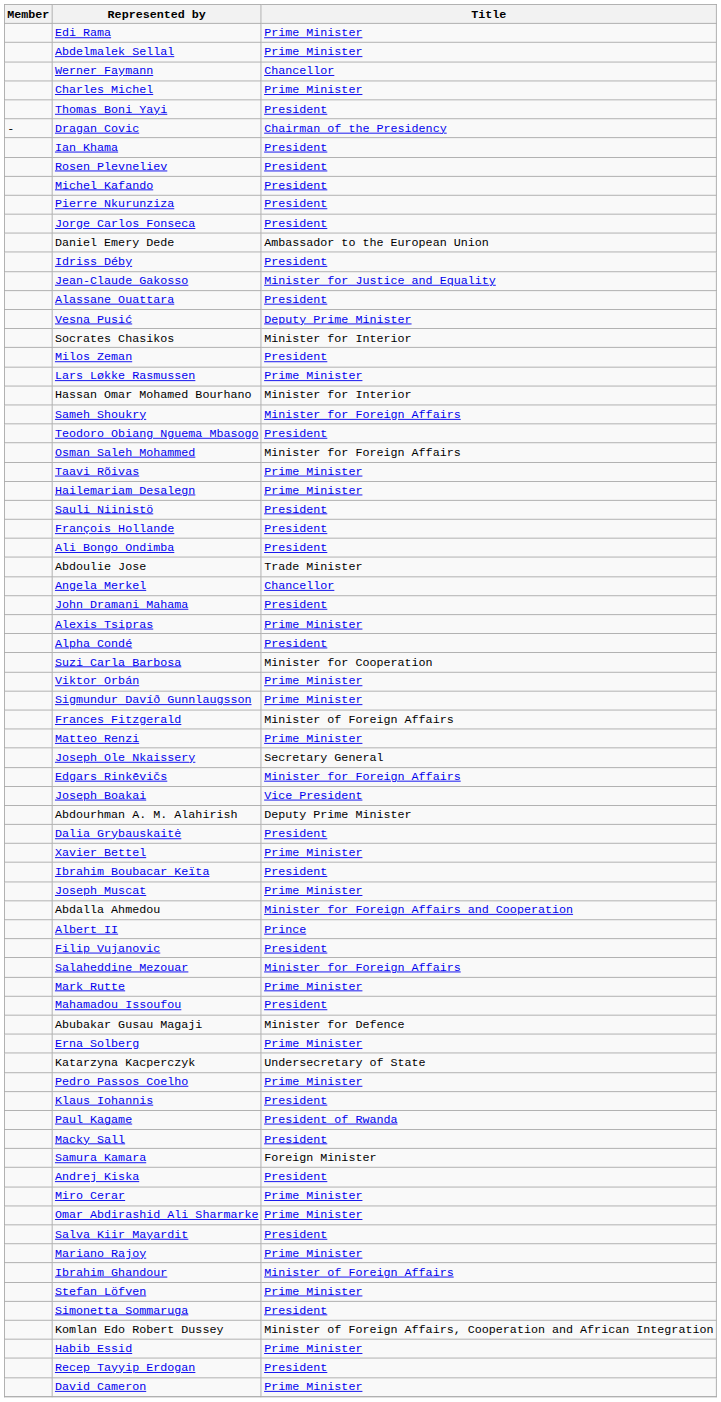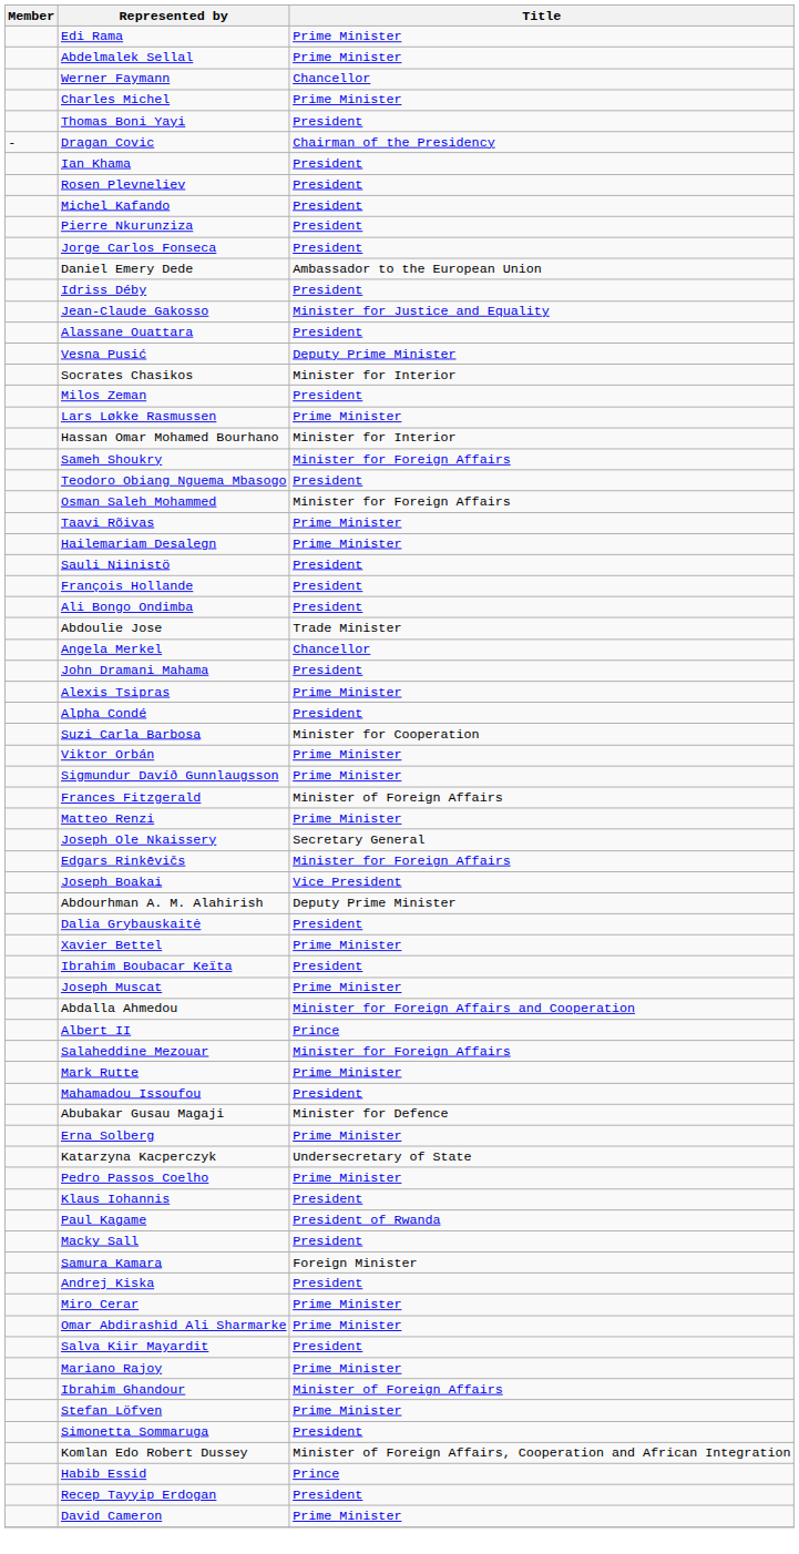 <table class="wikitable sortable">
 <tr>
 <th>Member</th>
 <th>Represented by</th>
 <th>Title</th>
 </tr>
 <tr>
 <td></td>
 <td><a href='#'>Edi Rama</a></td>
 <td><a href='#'>Prime Minister</a></td>
 </tr>
 <tr>
 <td></td>
 <td><a href='#'>Abdelmalek Sellal</a></td>
 <td><a href='#'>Prime Minister</a></td>
 </tr>
 <tr>
 <td></td>
 <td><a href='#'>Werner Faymann</a></td>
 <td><a href='#'>Chancellor</a></td>
 </tr>
 <tr>
 <td></td>
 <td><a href='#'>Charles Michel</a></td>
 <td><a href='#'>Prime Minister</a></td>
 </tr>
 <tr>
 <td></td>
 <td><a href='#'>Thomas Boni Yayi</a></td>
 <td><a href='#'>President</a></td>
 </tr>
 <tr>
 <td>-</td>
 <td><a href='#'>Dragan Covic</a></td>
 <td><a href='#'>Chairman of the Presidency</a></td>
 </tr>
 <tr>
 <td></td>
 <td><a href='#'>Ian Khama</a></td>
 <td><a href='#'>President</a></td>
 </tr>
 <tr>
 <td></td>
 <td><a href='#'>Rosen Plevneliev </a></td>
 <td><a href='#'>President</a></td>
 </tr>
 <tr>
 <td></td>
 <td><a href='#'>Michel Kafando</a></td>
 <td><a href='#'>President</a></td>
 </tr>
 <tr>
 <td></td>
 <td><a href='#'>Pierre Nkurunziza</a></td>
 <td><a href='#'> President</a></td>
 </tr>
 <tr>
 <td></td>
 <td><a href='#'>Jorge Carlos Fonseca</a></td>
 <td><a href='#'>President</a></td>
 </tr>
 <tr>
 <td></td>
 <td>Daniel Emery Dede</td>
 <td>Ambassador to the European Union</td>
 </tr>
 <tr>
 <td></td>
 <td><a href='#'>Idriss Déby</a></td>
 <td><a href='#'>President</a></td>
 </tr>
 <tr>
 <td></td>
 <td><a href='#'>Jean-Claude Gakosso</a></td>
 <td><a href='#'>Minister for Justice and Equality</a></td>
 </tr>
 <tr>
 <td></td>
 <td><a href='#'>Alassane Ouattara</a></td>
 <td><a href='#'>President</a></td>
 </tr>
 <tr>
 <td></td>
 <td><a href='#'>Vesna Pusić</a></td>
 <td><a href='#'>Deputy Prime Minister</a></td>
 </tr>
 <tr>
 <td></td>
 <td>Socrates Chasikos</td>
 <td>Minister for Interior</td>
 </tr>
 <tr>
 <td></td>
 <td><a href='#'>Milos Zeman</a></td>
 <td><a href='#'>President</a></td>
 </tr>
 <tr>
 <td></td>
 <td><a href='#'>Lars Løkke Rasmussen</a></td>
 <td><a href='#'>Prime Minister</a></td>
 </tr>
 <tr>
 <td></td>
 <td>Hassan Omar Mohamed Bourhano</td>
 <td>Minister for Interior</td>
 </tr>
 <tr>
 <td></td>
 <td><a href='#'>Sameh Shoukry</a></td>
 <td><a href='#'>Minister for Foreign Affairs</a></td>
 </tr>
 <tr>
 <td></td>
 <td><a href='#'>Teodoro Obiang Nguema Mbasogo</a></td>
 <td><a href='#'>President</a></td>
 </tr>
 <tr>
 <td></td>
 <td><a href='#'>Osman Saleh Mohammed</a></td>
 <td>Minister for Foreign Affairs</td>
 </tr>
 <tr>
 <td></td>
 <td><a href='#'>Taavi Rõivas</a></td>
 <td><a href='#'>Prime Minister</a></td>
 </tr>
 <tr>
 <td></td>
 <td><a href='#'>Hailemariam Desalegn</a></td>
 <td><a href='#'>Prime Minister</a></td>
 </tr>
 <tr>
 <td></td>
 <td><a href='#'>Sauli Niinistö</a></td>
 <td><a href='#'>President</a></td>
 </tr>
 <tr>
 <td></td>
 <td><a href='#'>François Hollande</a></td>
 <td><a href='#'>President</a></td>
 </tr>
 <tr>
 <td></td>
 <td><a href='#'>Ali Bongo Ondimba</a></td>
 <td><a href='#'>President</a></td>
 </tr>
 <tr>
 <td></td>
 <td>Abdoulie Jose</td>
 <td>Trade Minister</td>
 </tr>
 <tr>
 <td></td>
 <td><a href='#'>Angela Merkel</a></td>
 <td><a href='#'>Chancellor</a></td>
 </tr>
 <tr>
 <td></td>
 <td><a href='#'>John Dramani Mahama</a></td>
 <td><a href='#'>President</a></td>
 </tr>
 <tr>
 <td></td>
 <td><a href='#'>Alexis Tsipras</a></td>
 <td><a href='#'>Prime Minister</a></td>
 </tr>
 <tr>
 <td></td>
 <td><a href='#'>Alpha Condé</a></td>
 <td><a href='#'>President</a></td>
 </tr>
 <tr>
 <td></td>
 <td><a href='#'>Suzi Carla Barbosa</a></td>
 <td>Minister for Cooperation</td>
 </tr>
 <tr>
 <td></td>
 <td><a href='#'>Viktor Orbán</a></td>
 <td><a href='#'>Prime Minister</a></td>
 </tr>
 <tr>
 <td></td>
 <td><a href='#'>Sigmundur Davíð Gunnlaugsson</a></td>
 <td><a href='#'>Prime Minister</a></td>
 </tr>
 <tr>
 <td></td>
 <td><a href='#'>Frances Fitzgerald</a></td>
 <td>Minister of Foreign Affairs</td>
 </tr>
 <tr>
 <td></td>
 <td><a href='#'>Matteo Renzi</a></td>
 <td><a href='#'>Prime Minister</a></td>
 </tr>
 <tr>
 <td></td>
 <td><a href='#'>Joseph Ole Nkaissery</a></td>
 <td>Secretary General</td>
 </tr>
 <tr>
 <td></td>
 <td><a href='#'>Edgars Rinkēvičs</a></td>
 <td><a href='#'>Minister for Foreign Affairs</a></td>
 </tr>
 <tr>
 <td></td>
 <td><a href='#'>Joseph Boakai</a></td>
 <td><a href='#'>Vice President</a></td>
 </tr>
 <tr>
 <td></td>
 <td>Abdourhman A. M. Alahirish</td>
 <td>Deputy Prime Minister</td>
 </tr>
 <tr>
 <td></td>
 <td><a href='#'>Dalia Grybauskaitė</a></td>
 <td><a href='#'>President</a></td>
 </tr>
 <tr>
 <td></td>
 <td><a href='#'>Xavier Bettel</a></td>
 <td><a href='#'>Prime Minister</a></td>
 </tr>
 <tr>
 <td></td>
 <td><a href='#'>Ibrahim Boubacar Keïta</a></td>
 <td><a href='#'>President</a></td>
 </tr>
 <tr>
 <td></td>
 <td><a href='#'>Joseph Muscat</a></td>
 <td><a href='#'>Prime Minister</a></td>
 </tr>
 <tr>
 <td></td>
 <td>Abdalla Ahmedou</td>
 <td><a href='#'>Minister for Foreign Affairs and Cooperation</a></td>
 </tr>
 <tr>
 <td></td>
 <td><a href='#'>Albert II</a></td>
 <td><a href='#'>Prince</a></td>
 </tr>
 <tr>
 <td></td>
-<td><a href='#'>Filip Vujanovic</a></td>
-<td><a href='#'>President</a></td>
-</tr>
-<tr>
-<td></td>
 <td><a href='#'>Salaheddine Mezouar</a></td>
 <td><a href='#'>Minister for Foreign Affairs</a></td>
 </tr>
 <tr>
 <td></td>
 <td><a href='#'>Mark Rutte</a></td>
 <td><a href='#'>Prime Minister</a></td>
 </tr>
 <tr>
 <td></td>
 <td><a href='#'>Mahamadou Issoufou</a></td>
 <td><a href='#'>President</a></td>
 </tr>
 <tr>
 <td></td>
 <td>Abubakar Gusau Magaji</td>
 <td>Minister for Defence</td>
 </tr>
 <tr>
 <td></td>
 <td><a href='#'>Erna Solberg</a></td>
 <td><a href='#'>Prime Minister</a></td>
 </tr>
 <tr>
 <td></td>
 <td>Katarzyna Kacperczyk</td>
 <td>Undersecretary of State</td>
 </tr>
 <tr>
 <td></td>
 <td><a href='#'>Pedro Passos Coelho</a></td>
 <td><a href='#'>Prime Minister</a></td>
 </tr>
 <tr>
 <td></td>
 <td><a href='#'>Klaus Iohannis</a></td>
 <td><a href='#'>President</a></td>
 </tr>
 <tr>
 <td></td>
 <td><a href='#'>Paul Kagame</a></td>
 <td><a href='#'>President of Rwanda</a></td>
 </tr>
 <tr>
 <td></td>
 <td><a href='#'>Macky Sall</a></td>
 <td><a href='#'>President</a></td>
 </tr>
 <tr>
 <td></td>
 <td><a href='#'>Samura Kamara</a></td>
 <td>Foreign Minister</td>
 </tr>
 <tr>
 <td></td>
 <td><a href='#'>Andrej Kiska</a></td>
 <td><a href='#'>President</a></td>
 </tr>
 <tr>
 <td></td>
 <td><a href='#'>Miro Cerar</a></td>
 <td><a href='#'>Prime Minister</a></td>
 </tr>
 <tr>
 <td></td>
 <td><a href='#'>Omar Abdirashid Ali Sharmarke</a></td>
 <td><a href='#'>Prime Minister</a></td>
 </tr>
 <tr>
 <td></td>
 <td><a href='#'>Salva Kiir Mayardit</a></td>
 <td><a href='#'>President</a></td>
 </tr>
 <tr>
 <td></td>
 <td><a href='#'>Mariano Rajoy</a></td>
 <td><a href='#'>Prime Minister</a></td>
 </tr>
 <tr>
 <td></td>
 <td><a href='#'>Ibrahim Ghandour</a></td>
 <td><a href='#'>Minister of Foreign Affairs</a></td>
 </tr>
 <tr>
 <td></td>
 <td><a href='#'>Stefan Löfven</a></td>
 <td><a href='#'>Prime Minister</a></td>
 </tr>
 <tr>
 <td></td>
 <td><a href='#'>Simonetta Sommaruga</a></td>
 <td><a href='#'>President</a></td>
 </tr>
 <tr>
 <td></td>
 <td>Komlan Edo Robert Dussey</td>
 <td>Minister of Foreign Affairs, Cooperation and African Integration</td>
 </tr>
 <tr>
 <td></td>
 <td><a href='#'>Habib Essid</a></td>
-<td><a href='#'>Prime Minister</a></td>
+<td><a href='#'>Prince</a></td>
 </tr>
 <tr>
 <td></td>
 <td><a href='#'>Recep Tayyip Erdogan</a></td>
 <td><a href='#'>President</a></td>
 </tr>
 <tr>
 <td></td>
 <td><a href='#'>David Cameron</a></td>
 <td><a href='#'>Prime Minister</a></td>
 </tr>
 <tr>
 </tr>
 </table>
